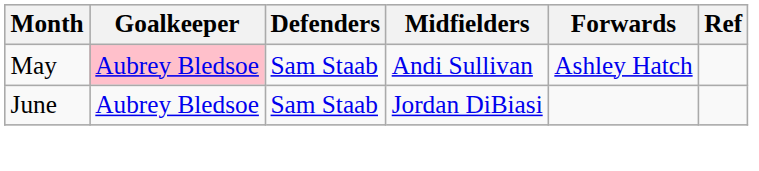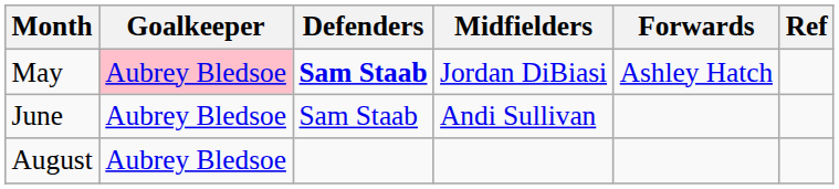 <table class="wikitable sortable">
 <tr>
 <th sort-data-type=number>Month</th>
 <th>Goalkeeper</th>
 <th>Defenders</th>
 <th>Midfielders</th>
 <th>Forwards</th>
 <th class=unsortable>Ref</th>
 </tr>
 <tr>
 <td>May</td>
 <td style="background: pink;"> <a href='#'>Aubrey Bledsoe</a></td>
-<td> <a href='#'>Sam Staab</a></td>
-<td> <a href='#'>Andi Sullivan</a></td>
+<td><strong> <a href='#'>Sam Staab</a></strong></td>
+<td> <a href='#'>Jordan DiBiasi</a></td>
 <td> <a href='#'>Ashley Hatch</a></td>
 <td></td>
 </tr>
 <tr>
 <td>June</td>
 <td> <a href='#'>Aubrey Bledsoe</a></td>
 <td> <a href='#'>Sam Staab</a></td>
-<td> <a href='#'>Jordan DiBiasi</a></td>
+<td> <a href='#'>Andi Sullivan</a></td>
+<td></td>
+<td></td>
+</tr>
+<tr>
+<td>August</td>
+<td> <a href='#'>Aubrey Bledsoe</a></td>
+<td></td>
+<td></td>
 <td></td>
 <td></td>
 </tr>
 </table>
